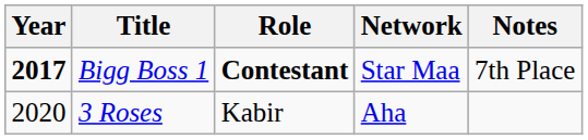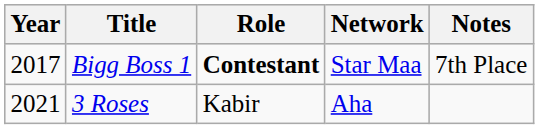 <table class="wikitable">
 <tr>
 <th>Year</th>
 <th>Title</th>
 <th>Role</th>
 <th>Network</th>
 <th>Notes</th>
 </tr>
 <tr>
-<td><strong>2017</strong></td>
+<td>2017</td>
 <td><em><a href='#'>Bigg Boss 1</a></em></td>
 <td><strong>Contestant</strong></td>
 <td><a href='#'>Star Maa</a></td>
 <td>7th Place</td>
 </tr>
 <tr>
-<td>2020</td>
+<td>2021</td>
 <td><a href='#'><em>3 Roses</em></a></td>
 <td>Kabir</td>
 <td><a href='#'>Aha</a></td>
 <td></td>
 </tr>
 </table>
